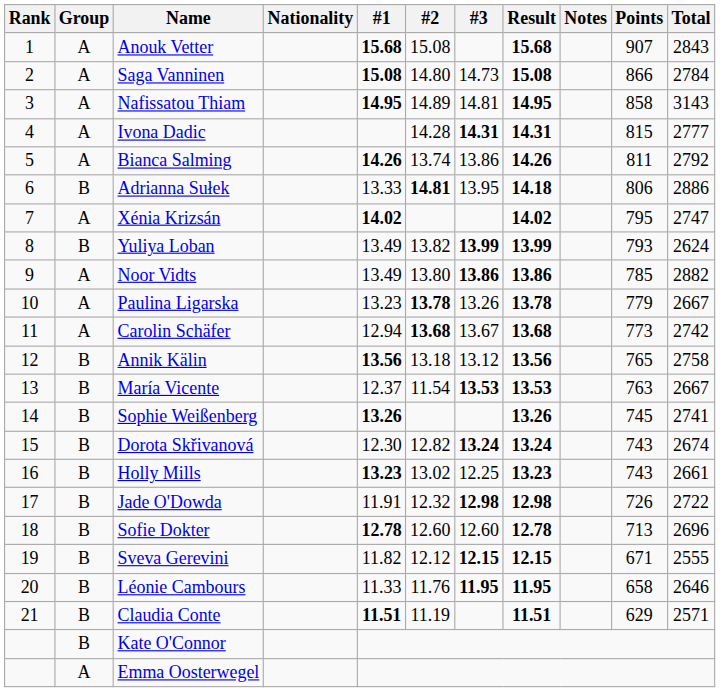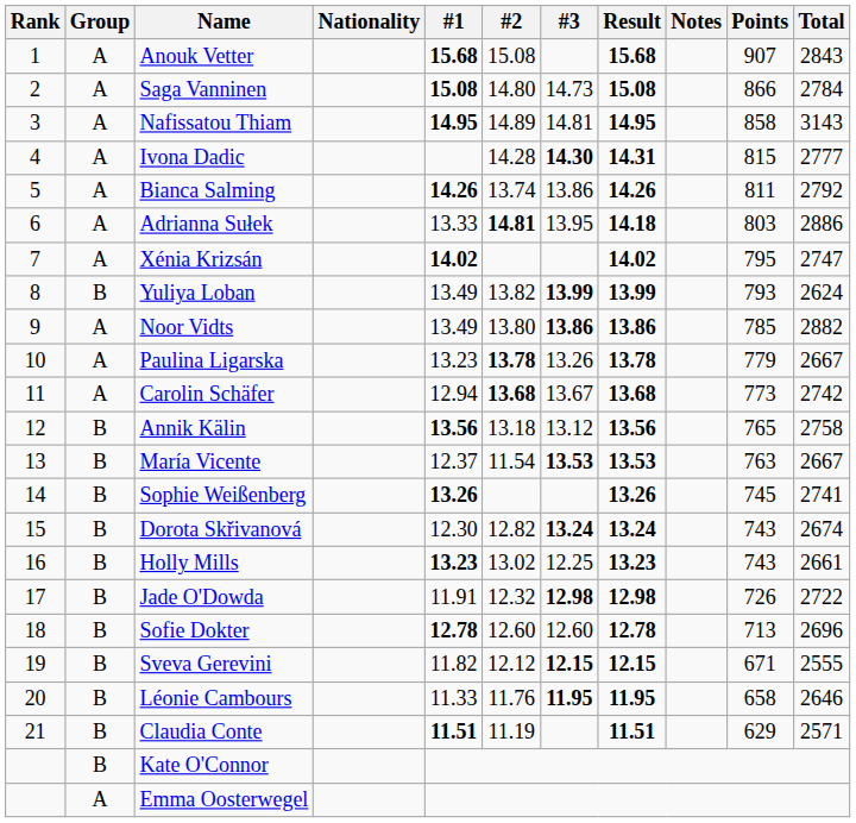 <table class="wikitable sortable" style="text-align:center">
 <tr>
 <th>Rank</th>
 <th>Group</th>
 <th>Name</th>
 <th>Nationality</th>
 <th>#1</th>
 <th>#2</th>
 <th>#3</th>
 <th>Result</th>
 <th>Notes</th>
 <th>Points</th>
 <th>Total</th>
 </tr>
 <tr>
 <td>1</td>
 <td>A</td>
 <td align=left><a href='#'>Anouk Vetter</a></td>
 <td align=left></td>
 <td><strong>15.68</strong></td>
 <td>15.08</td>
 <td></td>
 <td><strong>15.68</strong></td>
 <td></td>
 <td>907</td>
 <td>2843</td>
 </tr>
 <tr>
 <td>2</td>
 <td>A</td>
 <td align=left><a href='#'>Saga Vanninen</a></td>
 <td align=left></td>
 <td><strong>15.08</strong></td>
 <td>14.80</td>
 <td>14.73</td>
 <td><strong>15.08</strong></td>
 <td></td>
 <td>866</td>
 <td>2784</td>
 </tr>
 <tr>
 <td>3</td>
 <td>A</td>
 <td align=left><a href='#'>Nafissatou Thiam</a></td>
 <td align=left></td>
 <td><strong>14.95</strong></td>
 <td>14.89</td>
 <td>14.81</td>
 <td><strong>14.95</strong></td>
 <td></td>
 <td>858</td>
 <td>3143</td>
 </tr>
 <tr>
 <td>4</td>
 <td>A</td>
 <td align=left><a href='#'>Ivona Dadic</a></td>
 <td align=left></td>
 <td></td>
 <td>14.28</td>
-<td><strong>14.31</strong></td>
+<td><strong>14.30</strong></td>
 <td><strong>14.31</strong></td>
 <td></td>
 <td>815</td>
 <td>2777</td>
 </tr>
 <tr>
 <td>5</td>
 <td>A</td>
 <td align=left><a href='#'>Bianca Salming</a></td>
 <td align=left></td>
 <td><strong>14.26</strong></td>
 <td>13.74</td>
 <td>13.86</td>
 <td><strong>14.26</strong></td>
 <td></td>
 <td>811</td>
 <td>2792</td>
 </tr>
 <tr>
 <td>6</td>
-<td>B</td>
+<td>A</td>
 <td align=left><a href='#'>Adrianna Sułek</a></td>
 <td align=left></td>
 <td>13.33</td>
 <td><strong>14.81</strong></td>
 <td>13.95</td>
 <td><strong>14.18</strong></td>
 <td></td>
-<td>806</td>
+<td>803</td>
 <td>2886</td>
 </tr>
 <tr>
 <td>7</td>
 <td>A</td>
 <td align=left><a href='#'>Xénia Krizsán</a></td>
 <td align=left></td>
 <td><strong>14.02</strong></td>
 <td></td>
 <td></td>
 <td><strong>14.02</strong></td>
 <td></td>
 <td>795</td>
 <td>2747</td>
 </tr>
 <tr>
 <td>8</td>
 <td>B</td>
 <td align=left><a href='#'>Yuliya Loban</a></td>
 <td align=left></td>
 <td>13.49</td>
 <td>13.82</td>
 <td><strong>13.99</strong></td>
 <td><strong>13.99</strong></td>
 <td></td>
 <td>793</td>
 <td>2624</td>
 </tr>
 <tr>
 <td>9</td>
 <td>A</td>
 <td align=left><a href='#'>Noor Vidts</a></td>
 <td align=left></td>
 <td>13.49</td>
 <td>13.80</td>
 <td><strong>13.86</strong></td>
 <td><strong>13.86</strong></td>
 <td></td>
 <td>785</td>
 <td>2882</td>
 </tr>
 <tr>
 <td>10</td>
 <td>A</td>
 <td align=left><a href='#'>Paulina Ligarska</a></td>
 <td align=left></td>
 <td>13.23</td>
 <td><strong>13.78</strong></td>
 <td>13.26</td>
 <td><strong>13.78</strong></td>
 <td></td>
 <td>779</td>
 <td>2667</td>
 </tr>
 <tr>
 <td>11</td>
 <td>A</td>
 <td align=left><a href='#'>Carolin Schäfer</a></td>
 <td align=left></td>
 <td>12.94</td>
 <td><strong>13.68</strong></td>
 <td>13.67</td>
 <td><strong>13.68</strong></td>
 <td></td>
 <td>773</td>
 <td>2742</td>
 </tr>
 <tr>
 <td>12</td>
 <td>B</td>
 <td align=left><a href='#'>Annik Kälin</a></td>
 <td align=left></td>
 <td><strong>13.56</strong></td>
 <td>13.18</td>
 <td>13.12</td>
 <td><strong>13.56</strong></td>
 <td></td>
 <td>765</td>
 <td>2758</td>
 </tr>
 <tr>
 <td>13</td>
 <td>B</td>
 <td align=left><a href='#'>María Vicente</a></td>
 <td align=left></td>
 <td>12.37</td>
 <td>11.54</td>
 <td><strong>13.53</strong></td>
 <td><strong>13.53</strong></td>
 <td></td>
 <td>763</td>
 <td>2667</td>
 </tr>
 <tr>
 <td>14</td>
 <td>B</td>
 <td align=left><a href='#'>Sophie Weißenberg</a></td>
 <td align=left></td>
 <td><strong>13.26</strong></td>
 <td></td>
 <td></td>
 <td><strong>13.26</strong></td>
 <td></td>
 <td>745</td>
 <td>2741</td>
 </tr>
 <tr>
 <td>15</td>
 <td>B</td>
 <td align=left><a href='#'>Dorota Skřivanová</a></td>
 <td align=left></td>
 <td>12.30</td>
 <td>12.82</td>
 <td><strong>13.24</strong></td>
 <td><strong>13.24</strong></td>
 <td></td>
 <td>743</td>
 <td>2674</td>
 </tr>
 <tr>
 <td>16</td>
 <td>B</td>
 <td align=left><a href='#'>Holly Mills</a></td>
 <td align=left></td>
 <td><strong>13.23</strong></td>
 <td>13.02</td>
 <td>12.25</td>
 <td><strong>13.23</strong></td>
 <td></td>
 <td>743</td>
 <td>2661</td>
 </tr>
 <tr>
 <td>17</td>
 <td>B</td>
 <td align=left><a href='#'>Jade O'Dowda</a></td>
 <td align=left></td>
 <td>11.91</td>
 <td>12.32</td>
 <td><strong>12.98</strong></td>
 <td><strong>12.98</strong></td>
 <td></td>
 <td>726</td>
 <td>2722</td>
 </tr>
 <tr>
 <td>18</td>
 <td>B</td>
 <td align=left><a href='#'>Sofie Dokter</a></td>
 <td align=left></td>
 <td><strong>12.78</strong></td>
 <td>12.60</td>
 <td>12.60</td>
 <td><strong>12.78</strong></td>
 <td></td>
 <td>713</td>
 <td>2696</td>
 </tr>
 <tr>
 <td>19</td>
 <td>B</td>
 <td align=left><a href='#'>Sveva Gerevini</a></td>
 <td align=left></td>
 <td>11.82</td>
 <td>12.12</td>
 <td><strong>12.15</strong></td>
 <td><strong>12.15</strong></td>
 <td></td>
 <td>671</td>
 <td>2555</td>
 </tr>
 <tr>
 <td>20</td>
 <td>B</td>
 <td align=left><a href='#'>Léonie Cambours</a></td>
 <td align=left></td>
 <td>11.33</td>
 <td>11.76</td>
 <td><strong>11.95</strong></td>
 <td><strong>11.95</strong></td>
 <td></td>
 <td>658</td>
 <td>2646</td>
 </tr>
 <tr>
 <td>21</td>
 <td>B</td>
 <td align=left><a href='#'>Claudia Conte</a></td>
 <td align=left></td>
 <td><strong>11.51</strong></td>
 <td>11.19</td>
 <td></td>
 <td><strong>11.51</strong></td>
 <td></td>
 <td>629</td>
 <td>2571</td>
 </tr>
 <tr>
 <td></td>
 <td>B</td>
 <td align=left><a href='#'>Kate O'Connor</a></td>
 <td align=left></td>
 <td colspan=7></td>
 </tr>
 <tr>
 <td></td>
 <td>A</td>
 <td align=left><a href='#'>Emma Oosterwegel</a></td>
 <td align=left></td>
 <td colspan=7></td>
 </tr>
 </table>
